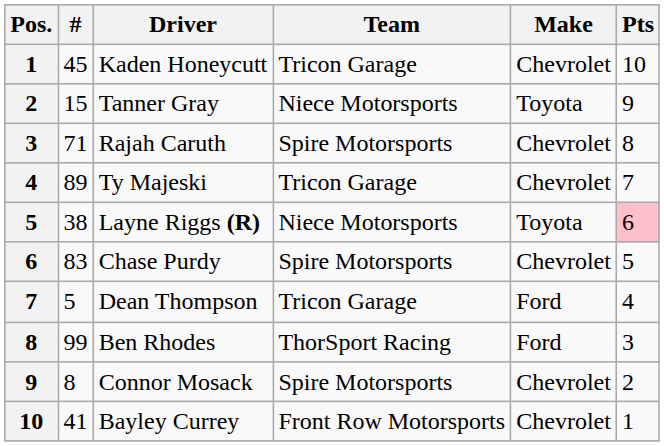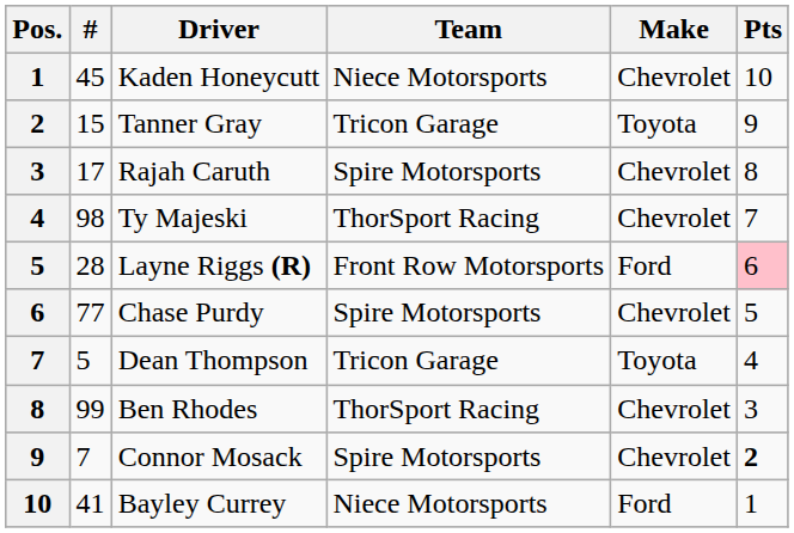 <table class="wikitable" style="font-size:95%">
 <tr>
 <th>Pos.</th>
 <th>#</th>
 <th>Driver</th>
 <th>Team</th>
 <th>Make</th>
 <th>Pts</th>
 </tr>
 <tr>
 <th>1</th>
 <td>45</td>
 <td>Kaden Honeycutt</td>
-<td>Tricon Garage</td>
+<td>Niece Motorsports</td>
 <td>Chevrolet</td>
 <td>10</td>
 </tr>
 <tr>
 <th>2</th>
 <td>15</td>
 <td>Tanner Gray</td>
-<td>Niece Motorsports</td>
+<td>Tricon Garage</td>
 <td>Toyota</td>
 <td>9</td>
 </tr>
 <tr>
 <th>3</th>
-<td>71</td>
+<td>17</td>
 <td>Rajah Caruth</td>
 <td>Spire Motorsports</td>
 <td>Chevrolet</td>
 <td>8</td>
 </tr>
 <tr>
 <th>4</th>
-<td>89</td>
+<td>98</td>
 <td>Ty Majeski</td>
-<td>Tricon Garage</td>
+<td>ThorSport Racing</td>
 <td>Chevrolet</td>
 <td>7</td>
 </tr>
 <tr>
 <th>5</th>
-<td>38</td>
+<td>28</td>
 <td>Layne Riggs <strong>(R)</strong></td>
-<td>Niece Motorsports</td>
-<td>Toyota</td>
+<td>Front Row Motorsports</td>
+<td>Ford</td>
 <td style="background: pink;">6</td>
 </tr>
 <tr>
 <th>6</th>
-<td>83</td>
+<td>77</td>
 <td>Chase Purdy</td>
 <td>Spire Motorsports</td>
 <td>Chevrolet</td>
 <td>5</td>
 </tr>
 <tr>
 <th>7</th>
 <td>5</td>
 <td>Dean Thompson</td>
 <td>Tricon Garage</td>
-<td>Ford</td>
+<td>Toyota</td>
 <td>4</td>
 </tr>
 <tr>
 <th>8</th>
 <td>99</td>
 <td>Ben Rhodes</td>
 <td>ThorSport Racing</td>
-<td>Ford</td>
+<td>Chevrolet</td>
 <td>3</td>
 </tr>
 <tr>
 <th>9</th>
-<td>8</td>
+<td>7</td>
 <td>Connor Mosack</td>
 <td>Spire Motorsports</td>
 <td>Chevrolet</td>
-<td>2</td>
+<td><strong>2</strong></td>
 </tr>
 <tr>
 <th>10</th>
 <td>41</td>
 <td>Bayley Currey</td>
-<td>Front Row Motorsports</td>
-<td>Chevrolet</td>
+<td>Niece Motorsports</td>
+<td>Ford</td>
 <td>1</td>
 </tr>
 </table>
